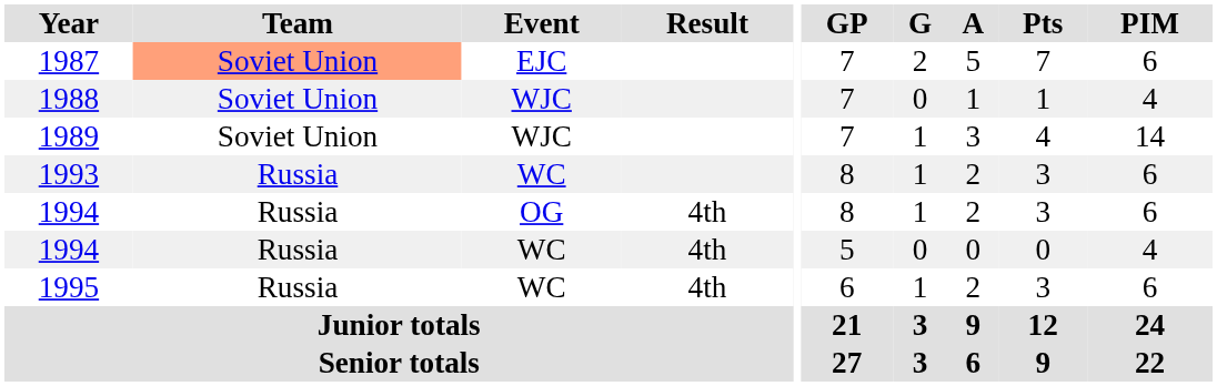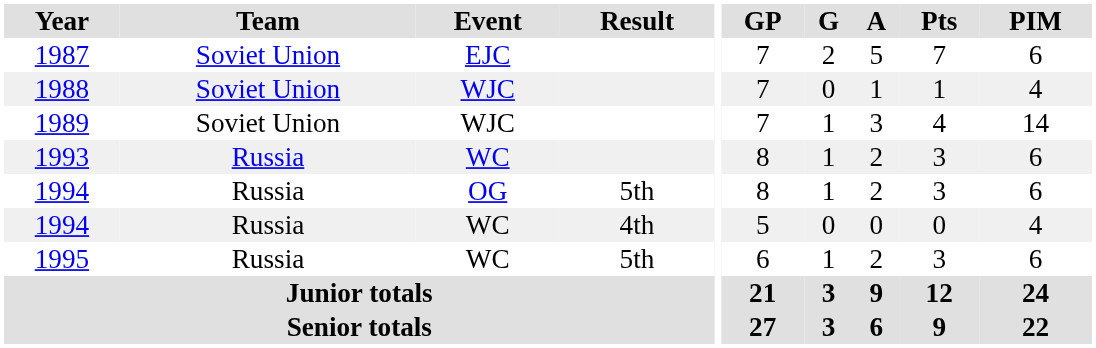 <table border="0" cellpadding="1" cellspacing="0" ID="Table3" style="text-align:center; width:40em">
 <tr ALIGN="center" bgcolor="#e0e0e0">
 <th>Year</th>
 <th>Team</th>
 <th>Event</th>
 <th>Result</th>
 <th rowspan="99" bgcolor="#ffffff"></th>
 <th>GP</th>
 <th>G</th>
 <th>A</th>
 <th>Pts</th>
 <th>PIM</th>
 </tr>
 <tr>
 <td><a href='#'>1987</a></td>
-<td style="background: lightsalmon;"><a href='#'>Soviet Union</a></td>
+<td><a href='#'>Soviet Union</a></td>
 <td><a href='#'>EJC</a></td>
 <td></td>
 <td>7</td>
 <td>2</td>
 <td>5</td>
 <td>7</td>
 <td>6</td>
 </tr>
 <tr bgcolor="#f0f0f0">
 <td><a href='#'>1988</a></td>
 <td><a href='#'>Soviet Union</a></td>
 <td><a href='#'>WJC</a></td>
 <td></td>
 <td>7</td>
 <td>0</td>
 <td>1</td>
 <td>1</td>
 <td>4</td>
 </tr>
 <tr>
 <td><a href='#'>1989</a></td>
 <td>Soviet Union</td>
 <td>WJC</td>
 <td></td>
 <td>7</td>
 <td>1</td>
 <td>3</td>
 <td>4</td>
 <td>14</td>
 </tr>
 <tr bgcolor="#f0f0f0">
 <td><a href='#'>1993</a></td>
 <td><a href='#'>Russia</a></td>
 <td><a href='#'>WC</a></td>
 <td></td>
 <td>8</td>
 <td>1</td>
 <td>2</td>
 <td>3</td>
 <td>6</td>
 </tr>
 <tr>
 <td><a href='#'>1994</a></td>
 <td>Russia</td>
 <td><a href='#'>OG</a></td>
-<td>4th</td>
+<td>5th</td>
 <td>8</td>
 <td>1</td>
 <td>2</td>
 <td>3</td>
 <td>6</td>
 </tr>
 <tr bgcolor="#f0f0f0">
 <td><a href='#'>1994</a></td>
 <td>Russia</td>
 <td>WC</td>
 <td>4th</td>
 <td>5</td>
 <td>0</td>
 <td>0</td>
 <td>0</td>
 <td>4</td>
 </tr>
 <tr>
 <td><a href='#'>1995</a></td>
 <td>Russia</td>
 <td>WC</td>
-<td>4th</td>
+<td>5th</td>
 <td>6</td>
 <td>1</td>
 <td>2</td>
 <td>3</td>
 <td>6</td>
 </tr>
 <tr bgcolor="#e0e0e0">
 <th colspan=4>Junior totals</th>
 <th>21</th>
 <th>3</th>
 <th>9</th>
 <th>12</th>
 <th>24</th>
 </tr>
 <tr bgcolor="#e0e0e0">
 <th colspan=4>Senior totals</th>
 <th>27</th>
 <th>3</th>
 <th>6</th>
 <th>9</th>
 <th>22</th>
 </tr>
 </table>
